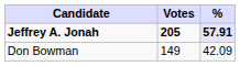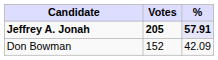 <table class="wikitable">
 <tr>
 <th style="background:#ddf; width:200px;">Candidate</th>
 <th style="background:#ddf; width:50px;">Votes</th>
 <th style="background:#ddf; width:30px;">%</th>
 </tr>
 <tr>
 <td><strong>Jeffrey A. Jonah</strong></td>
 <td><strong>205</strong></td>
 <td style="background: lavender;"><strong>57.91</strong></td>
 </tr>
 <tr>
 <td>Don Bowman</td>
-<td>149</td>
+<td>152</td>
 <td>42.09</td>
 </tr>
 </table>
